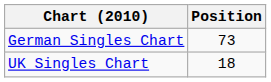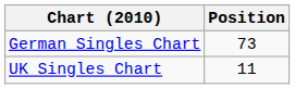 <table class="wikitable">
 <tr>
 <th>Chart (2010)</th>
 <th>Position</th>
 </tr>
 <tr>
 <td><a href='#'>German Singles Chart</a></td>
 <td style="text-align:center;">73</td>
 </tr>
 <tr>
 <td><a href='#'>UK Singles Chart</a></td>
-<td style="text-align:center;">18</td>
+<td style="text-align:center;">11</td>
 </tr>
 </table>
